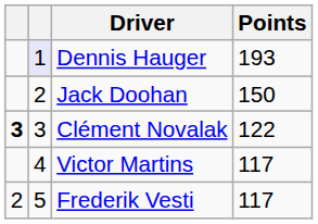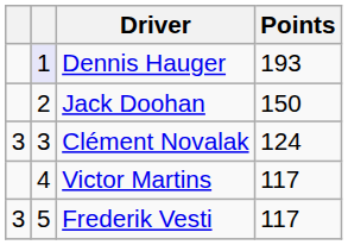 <table class="wikitable" style="font-size: 85%;">
 <tr>
 <th></th>
 <th></th>
 <th>Driver</th>
 <th>Points</th>
 </tr>
 <tr>
 <td align="left"></td>
 <td align="center" style="background: lavender;">1</td>
 <td> <a href='#'>Dennis Hauger</a></td>
 <td>193</td>
 </tr>
 <tr>
 <td align="left"></td>
 <td align="center">2</td>
 <td> <a href='#'>Jack Doohan</a></td>
 <td>150</td>
 </tr>
 <tr>
-<td align="left"><strong> 3</strong></td>
+<td align="left"> 3</td>
 <td align="center">3</td>
 <td> <a href='#'>Clément Novalak</a></td>
-<td>122</td>
+<td>124</td>
 </tr>
 <tr>
 <td align="left"></td>
 <td align="center">4</td>
 <td> <a href='#'>Victor Martins</a></td>
 <td>117</td>
 </tr>
 <tr>
-<td align="left"> 2</td>
+<td align="left"> 3</td>
 <td align="center">5</td>
 <td> <a href='#'>Frederik Vesti</a></td>
 <td>117</td>
 </tr>
 </table>
